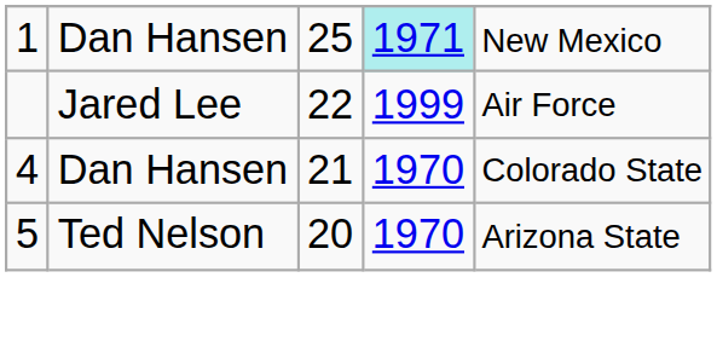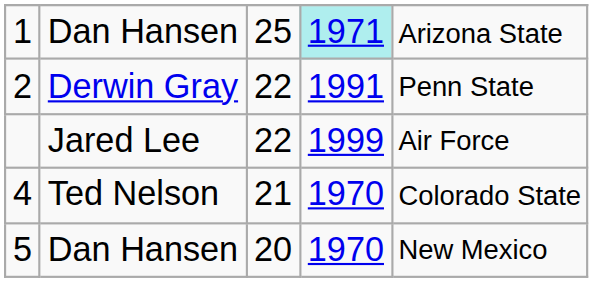 <table class="wikitable">
 <tr>
 </tr>
 <tr>
 <td>1</td>
 <td>Dan Hansen</td>
 <td>25</td>
 <td style="background: paleturquoise;"><a href='#'>1971</a></td>
-<td style="font-size:80%;">New Mexico</td>
+<td style="font-size:80%;">Arizona State</td>
+</tr>
+<tr>
+<td>2</td>
+<td><a href='#'>Derwin Gray</a></td>
+<td>22</td>
+<td><a href='#'>1991</a></td>
+<td style="font-size:80%;">Penn State</td>
 </tr>
 <tr>
 <td></td>
 <td>Jared Lee</td>
 <td>22</td>
 <td><a href='#'>1999</a></td>
 <td style="font-size:80%;">Air Force</td>
 </tr>
 <tr>
 <td>4</td>
-<td>Dan Hansen</td>
+<td>Ted Nelson</td>
 <td>21</td>
 <td><a href='#'>1970</a></td>
 <td style="font-size:80%;">Colorado State</td>
 </tr>
 <tr>
 <td>5</td>
-<td>Ted Nelson</td>
+<td>Dan Hansen</td>
 <td>20</td>
 <td><a href='#'>1970</a></td>
-<td style="font-size:80%;">Arizona State</td>
+<td style="font-size:80%;">New Mexico</td>
 </tr>
 </table>
